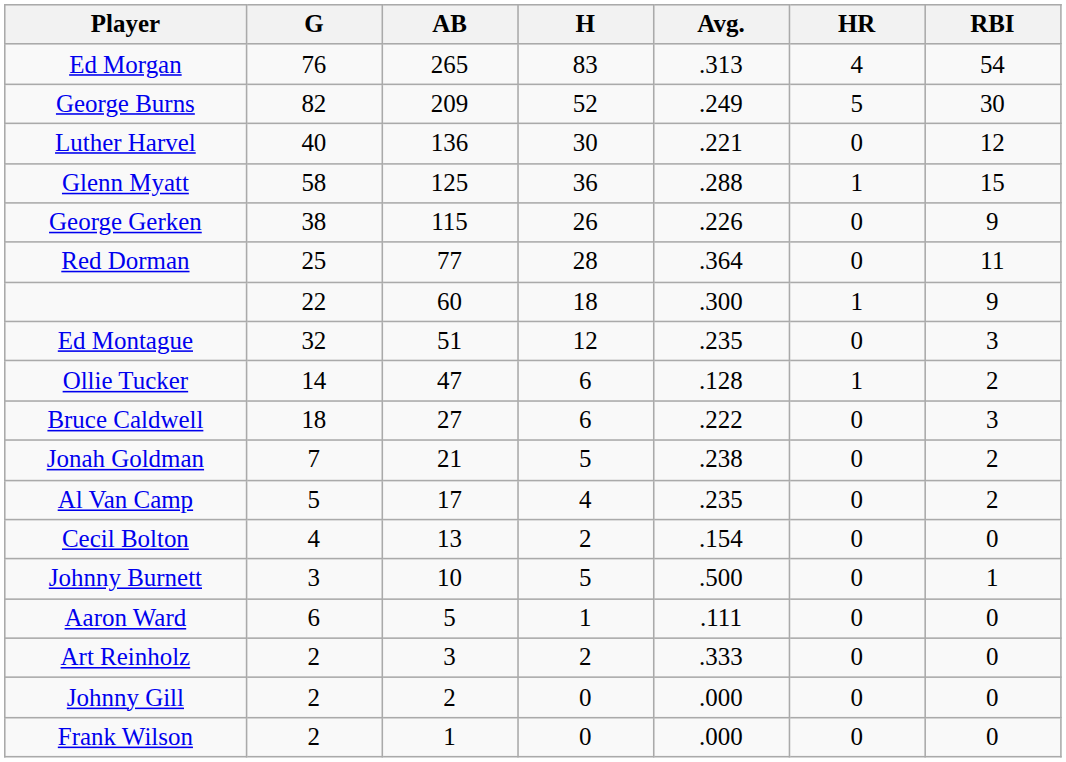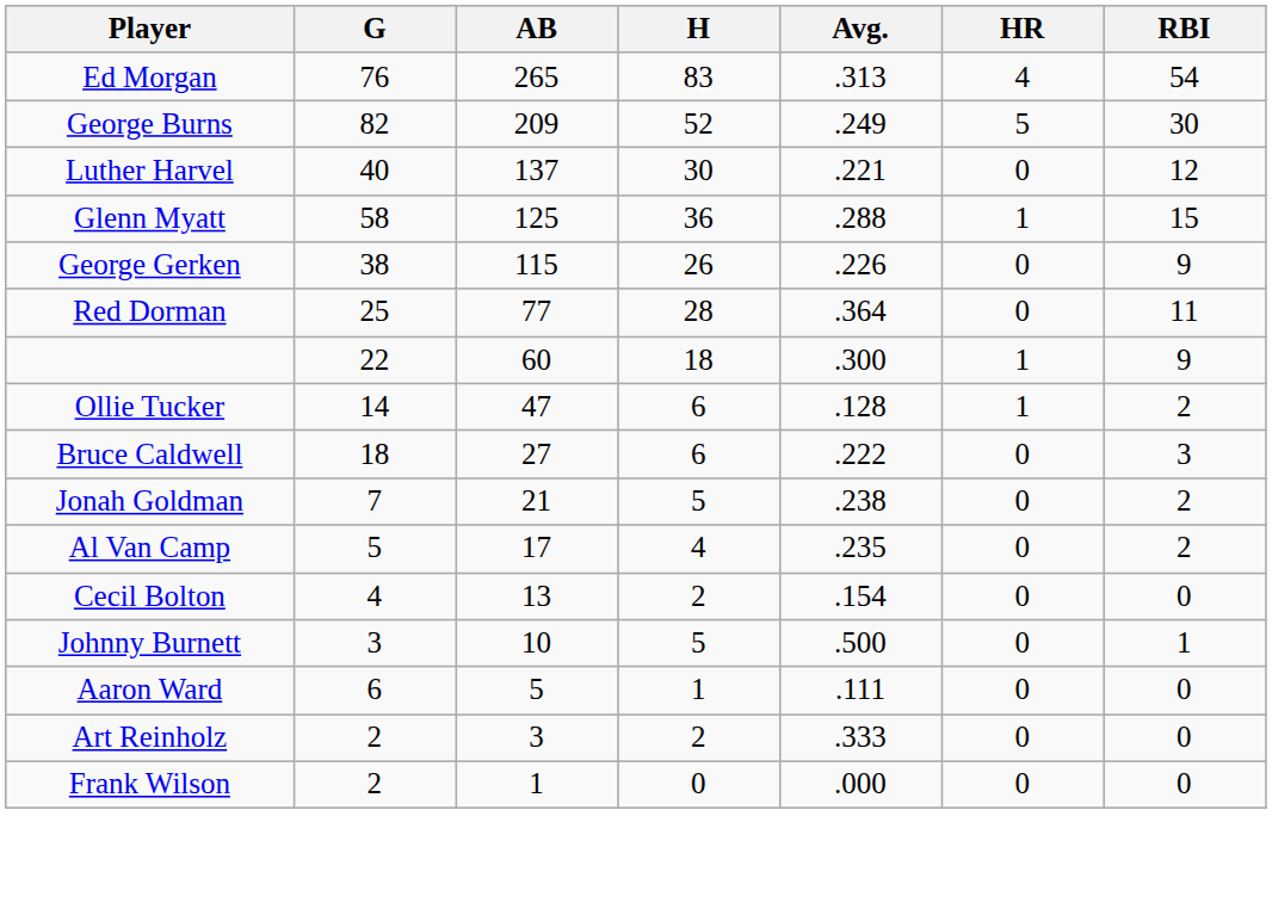 <table class="wikitable sortable">
 <tr>
 <th bgcolor="#DDDDFF" width="16%">Player</th>
 <th bgcolor="#DDDDFF" width="9%">G</th>
 <th bgcolor="#DDDDFF" width="9%">AB</th>
 <th bgcolor="#DDDDFF" width="9%">H</th>
 <th bgcolor="#DDDDFF" width="9%">Avg.</th>
 <th bgcolor="#DDDDFF" width="9%">HR</th>
 <th bgcolor="#DDDDFF" width="9%">RBI</th>
 </tr>
 <tr align="center">
 <td><a href='#'>Ed Morgan</a></td>
 <td>76</td>
 <td>265</td>
 <td>83</td>
 <td>.313</td>
 <td>4</td>
 <td>54</td>
 </tr>
 <tr align="center">
 <td><a href='#'>George Burns</a></td>
 <td>82</td>
 <td>209</td>
 <td>52</td>
 <td>.249</td>
 <td>5</td>
 <td>30</td>
 </tr>
 <tr align="center">
 <td><a href='#'>Luther Harvel</a></td>
 <td>40</td>
-<td>136</td>
+<td>137</td>
 <td>30</td>
 <td>.221</td>
 <td>0</td>
 <td>12</td>
 </tr>
 <tr align="center">
 <td><a href='#'>Glenn Myatt</a></td>
 <td>58</td>
 <td>125</td>
 <td>36</td>
 <td>.288</td>
 <td>1</td>
 <td>15</td>
 </tr>
 <tr align="center">
 <td><a href='#'>George Gerken</a></td>
 <td>38</td>
 <td>115</td>
 <td>26</td>
 <td>.226</td>
 <td>0</td>
 <td>9</td>
 </tr>
 <tr align="center">
 <td><a href='#'>Red Dorman</a></td>
 <td>25</td>
 <td>77</td>
 <td>28</td>
 <td>.364</td>
 <td>0</td>
 <td>11</td>
 </tr>
 <tr align="center">
 <td></td>
 <td>22</td>
 <td>60</td>
 <td>18</td>
 <td>.300</td>
 <td>1</td>
 <td>9</td>
-</tr>
-<tr align="center">
-<td><a href='#'>Ed Montague</a></td>
-<td>32</td>
-<td>51</td>
-<td>12</td>
-<td>.235</td>
-<td>0</td>
-<td>3</td>
 </tr>
 <tr align="center">
 <td><a href='#'>Ollie Tucker</a></td>
 <td>14</td>
 <td>47</td>
 <td>6</td>
 <td>.128</td>
 <td>1</td>
 <td>2</td>
 </tr>
 <tr align="center">
 <td><a href='#'>Bruce Caldwell</a></td>
 <td>18</td>
 <td>27</td>
 <td>6</td>
 <td>.222</td>
 <td>0</td>
 <td>3</td>
 </tr>
 <tr align="center">
 <td><a href='#'>Jonah Goldman</a></td>
 <td>7</td>
 <td>21</td>
 <td>5</td>
 <td>.238</td>
 <td>0</td>
 <td>2</td>
 </tr>
 <tr align="center">
 <td><a href='#'>Al Van Camp</a></td>
 <td>5</td>
 <td>17</td>
 <td>4</td>
 <td>.235</td>
 <td>0</td>
 <td>2</td>
 </tr>
 <tr align="center">
 <td><a href='#'>Cecil Bolton</a></td>
 <td>4</td>
 <td>13</td>
 <td>2</td>
 <td>.154</td>
 <td>0</td>
 <td>0</td>
 </tr>
 <tr align="center">
 <td><a href='#'>Johnny Burnett</a></td>
 <td>3</td>
 <td>10</td>
 <td>5</td>
 <td>.500</td>
 <td>0</td>
 <td>1</td>
 </tr>
 <tr align="center">
 <td><a href='#'>Aaron Ward</a></td>
 <td>6</td>
 <td>5</td>
 <td>1</td>
 <td>.111</td>
 <td>0</td>
 <td>0</td>
 </tr>
 <tr align="center">
 <td><a href='#'>Art Reinholz</a></td>
 <td>2</td>
 <td>3</td>
 <td>2</td>
 <td>.333</td>
 <td>0</td>
 <td>0</td>
 </tr>
 <tr align="center">
-<td><a href='#'>Johnny Gill</a></td>
-<td>2</td>
-<td>2</td>
-<td>0</td>
-<td>.000</td>
-<td>0</td>
-<td>0</td>
-</tr>
-<tr align="center">
 <td><a href='#'>Frank Wilson</a></td>
 <td>2</td>
 <td>1</td>
 <td>0</td>
 <td>.000</td>
 <td>0</td>
 <td>0</td>
 </tr>
 </table>
